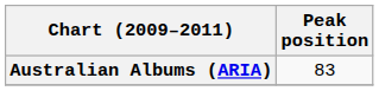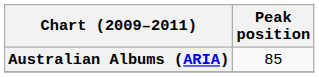 <table class="wikitable sortable plainrowheaders" style="text-align:center;">
 <tr>
 <th scope="col">Chart (2009–2011)</th>
 <th scope="col">Peak<br>position</th>
 </tr>
 <tr>
 <th scope="row">Australian Albums (<a href='#'>ARIA</a>)</th>
-<td>83</td>
+<td>85</td>
 </tr>
 <tr>
 </tr>
 </table>
